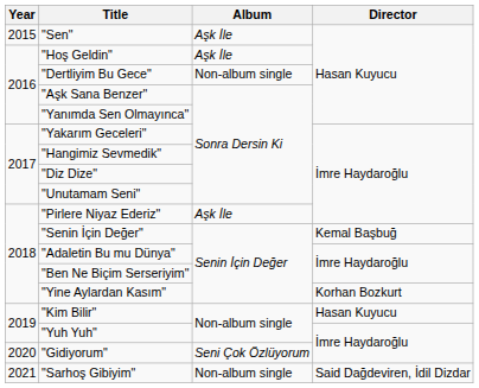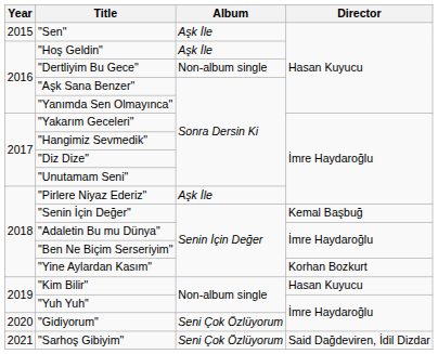 <table class="wikitable">
 <tr>
 <th>Year</th>
 <th>Title</th>
 <th>Album</th>
 <th>Director</th>
 </tr>
 <tr>
 <td>2015</td>
 <td>"Sen"</td>
 <td><em>Aşk İle</em></td>
 <td rowspan=5=>Hasan Kuyucu</td>
 </tr>
 <tr>
 <td rowspan=4>2016</td>
 <td>"Hoş Geldin"</td>
 <td><em>Aşk İle</em></td>
 </tr>
 <tr>
 <td>"Dertliyim Bu Gece"</td>
 <td>Non-album single</td>
 </tr>
 <tr>
 <td>"Aşk Sana Benzer"</td>
 <td rowspan=6><em>Sonra Dersin Ki</em></td>
 </tr>
 <tr>
 <td>"Yanımda Sen Olmayınca"</td>
 </tr>
 <tr>
 <td rowspan=4>2017</td>
 <td>"Yakarım Geceleri"</td>
 <td rowspan=5>İmre Haydaroğlu</td>
 </tr>
 <tr>
 <td>"Hangimiz Sevmedik"</td>
 </tr>
 <tr>
 <td>"Diz Dize"</td>
 </tr>
 <tr>
 <td>"Unutamam Seni"</td>
 </tr>
 <tr>
 <td rowspan=5>2018</td>
 <td>"Pirlere Niyaz Ederiz"</td>
 <td><em>Aşk İle</em></td>
 </tr>
 <tr>
 <td>"Senin İçin Değer"</td>
 <td rowspan=4><em>Senin İçin Değer</em></td>
 <td>Kemal Başbuğ</td>
 </tr>
 <tr>
 <td>"Adaletin Bu mu Dünya"</td>
 <td rowspan=2>İmre Haydaroğlu</td>
 </tr>
 <tr>
 <td>"Ben Ne Biçim Serseriyim"</td>
 </tr>
 <tr>
 <td>"Yine Aylardan Kasım"</td>
 <td>Korhan Bozkurt</td>
 </tr>
 <tr>
 <td rowspan=2>2019</td>
 <td>"Kim Bilir"</td>
 <td rowspan=2>Non-album single</td>
 <td>Hasan Kuyucu</td>
 </tr>
 <tr>
 <td>"Yuh Yuh"</td>
 <td rowspan=2>İmre Haydaroğlu</td>
 </tr>
 <tr>
 <td>2020</td>
 <td>"Gidiyorum"</td>
 <td><em>Seni Çok Özlüyorum</em></td>
 </tr>
 <tr>
 <td>2021</td>
 <td>"Sarhoş Gibiyim"</td>
-<td>Non-album single</td>
+<td><em>Seni Çok Özlüyorum</em></td>
 <td>Said Dağdeviren, İdil Dizdar</td>
 </tr>
 </table>
